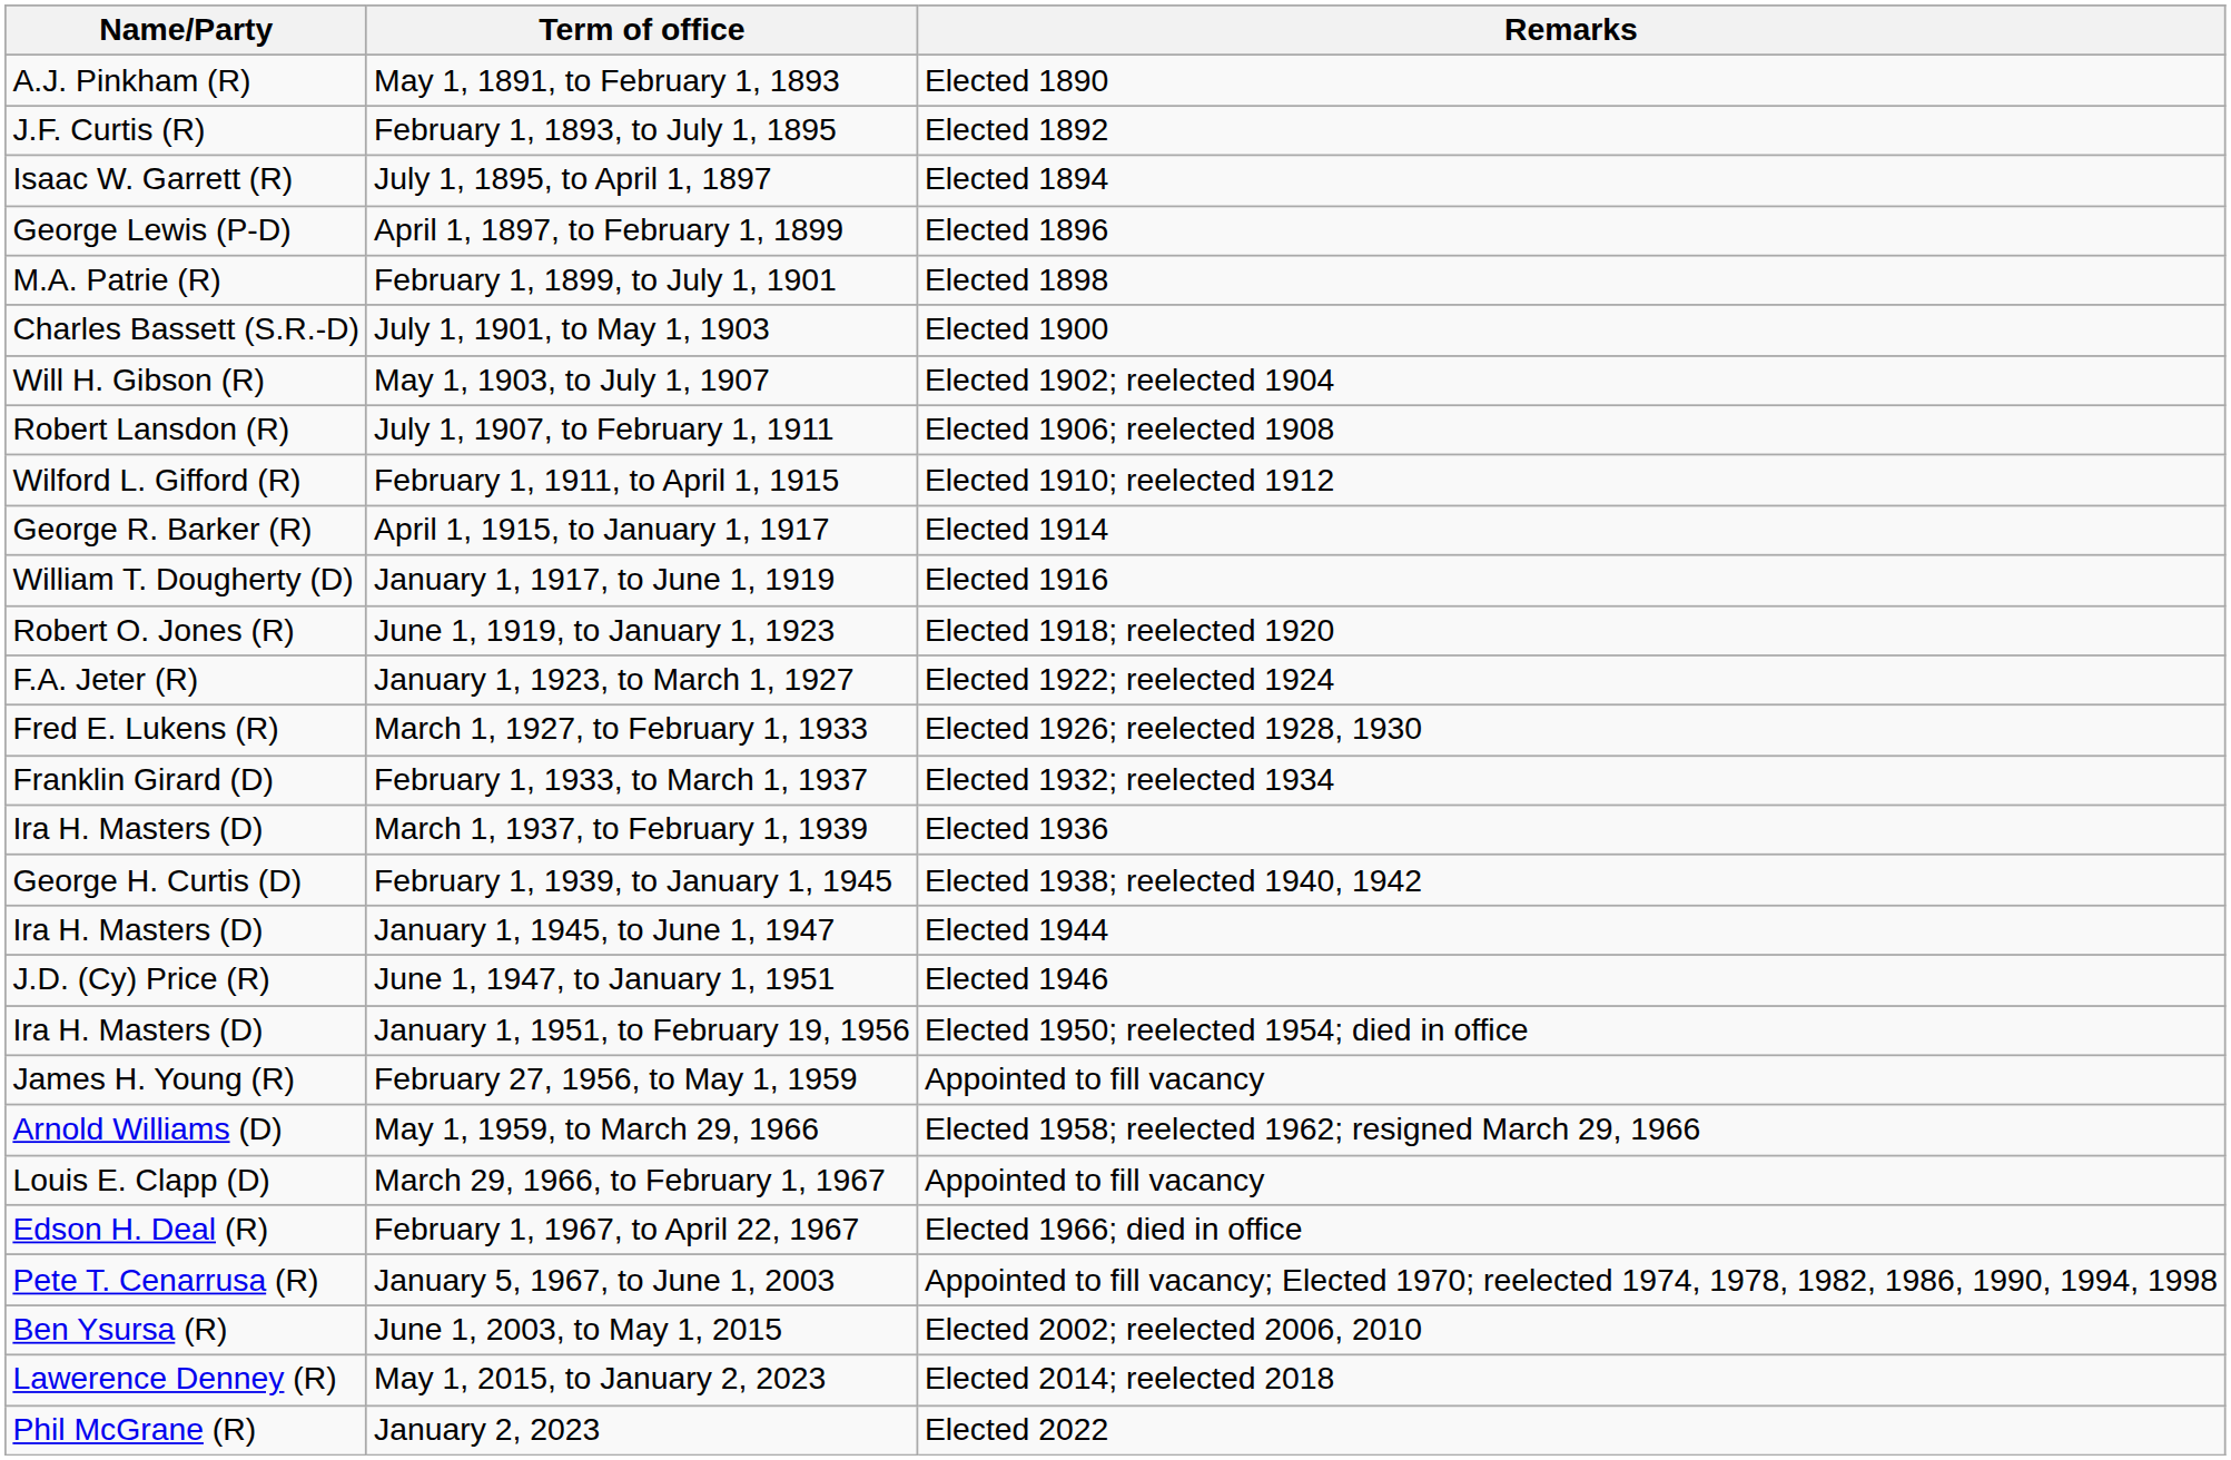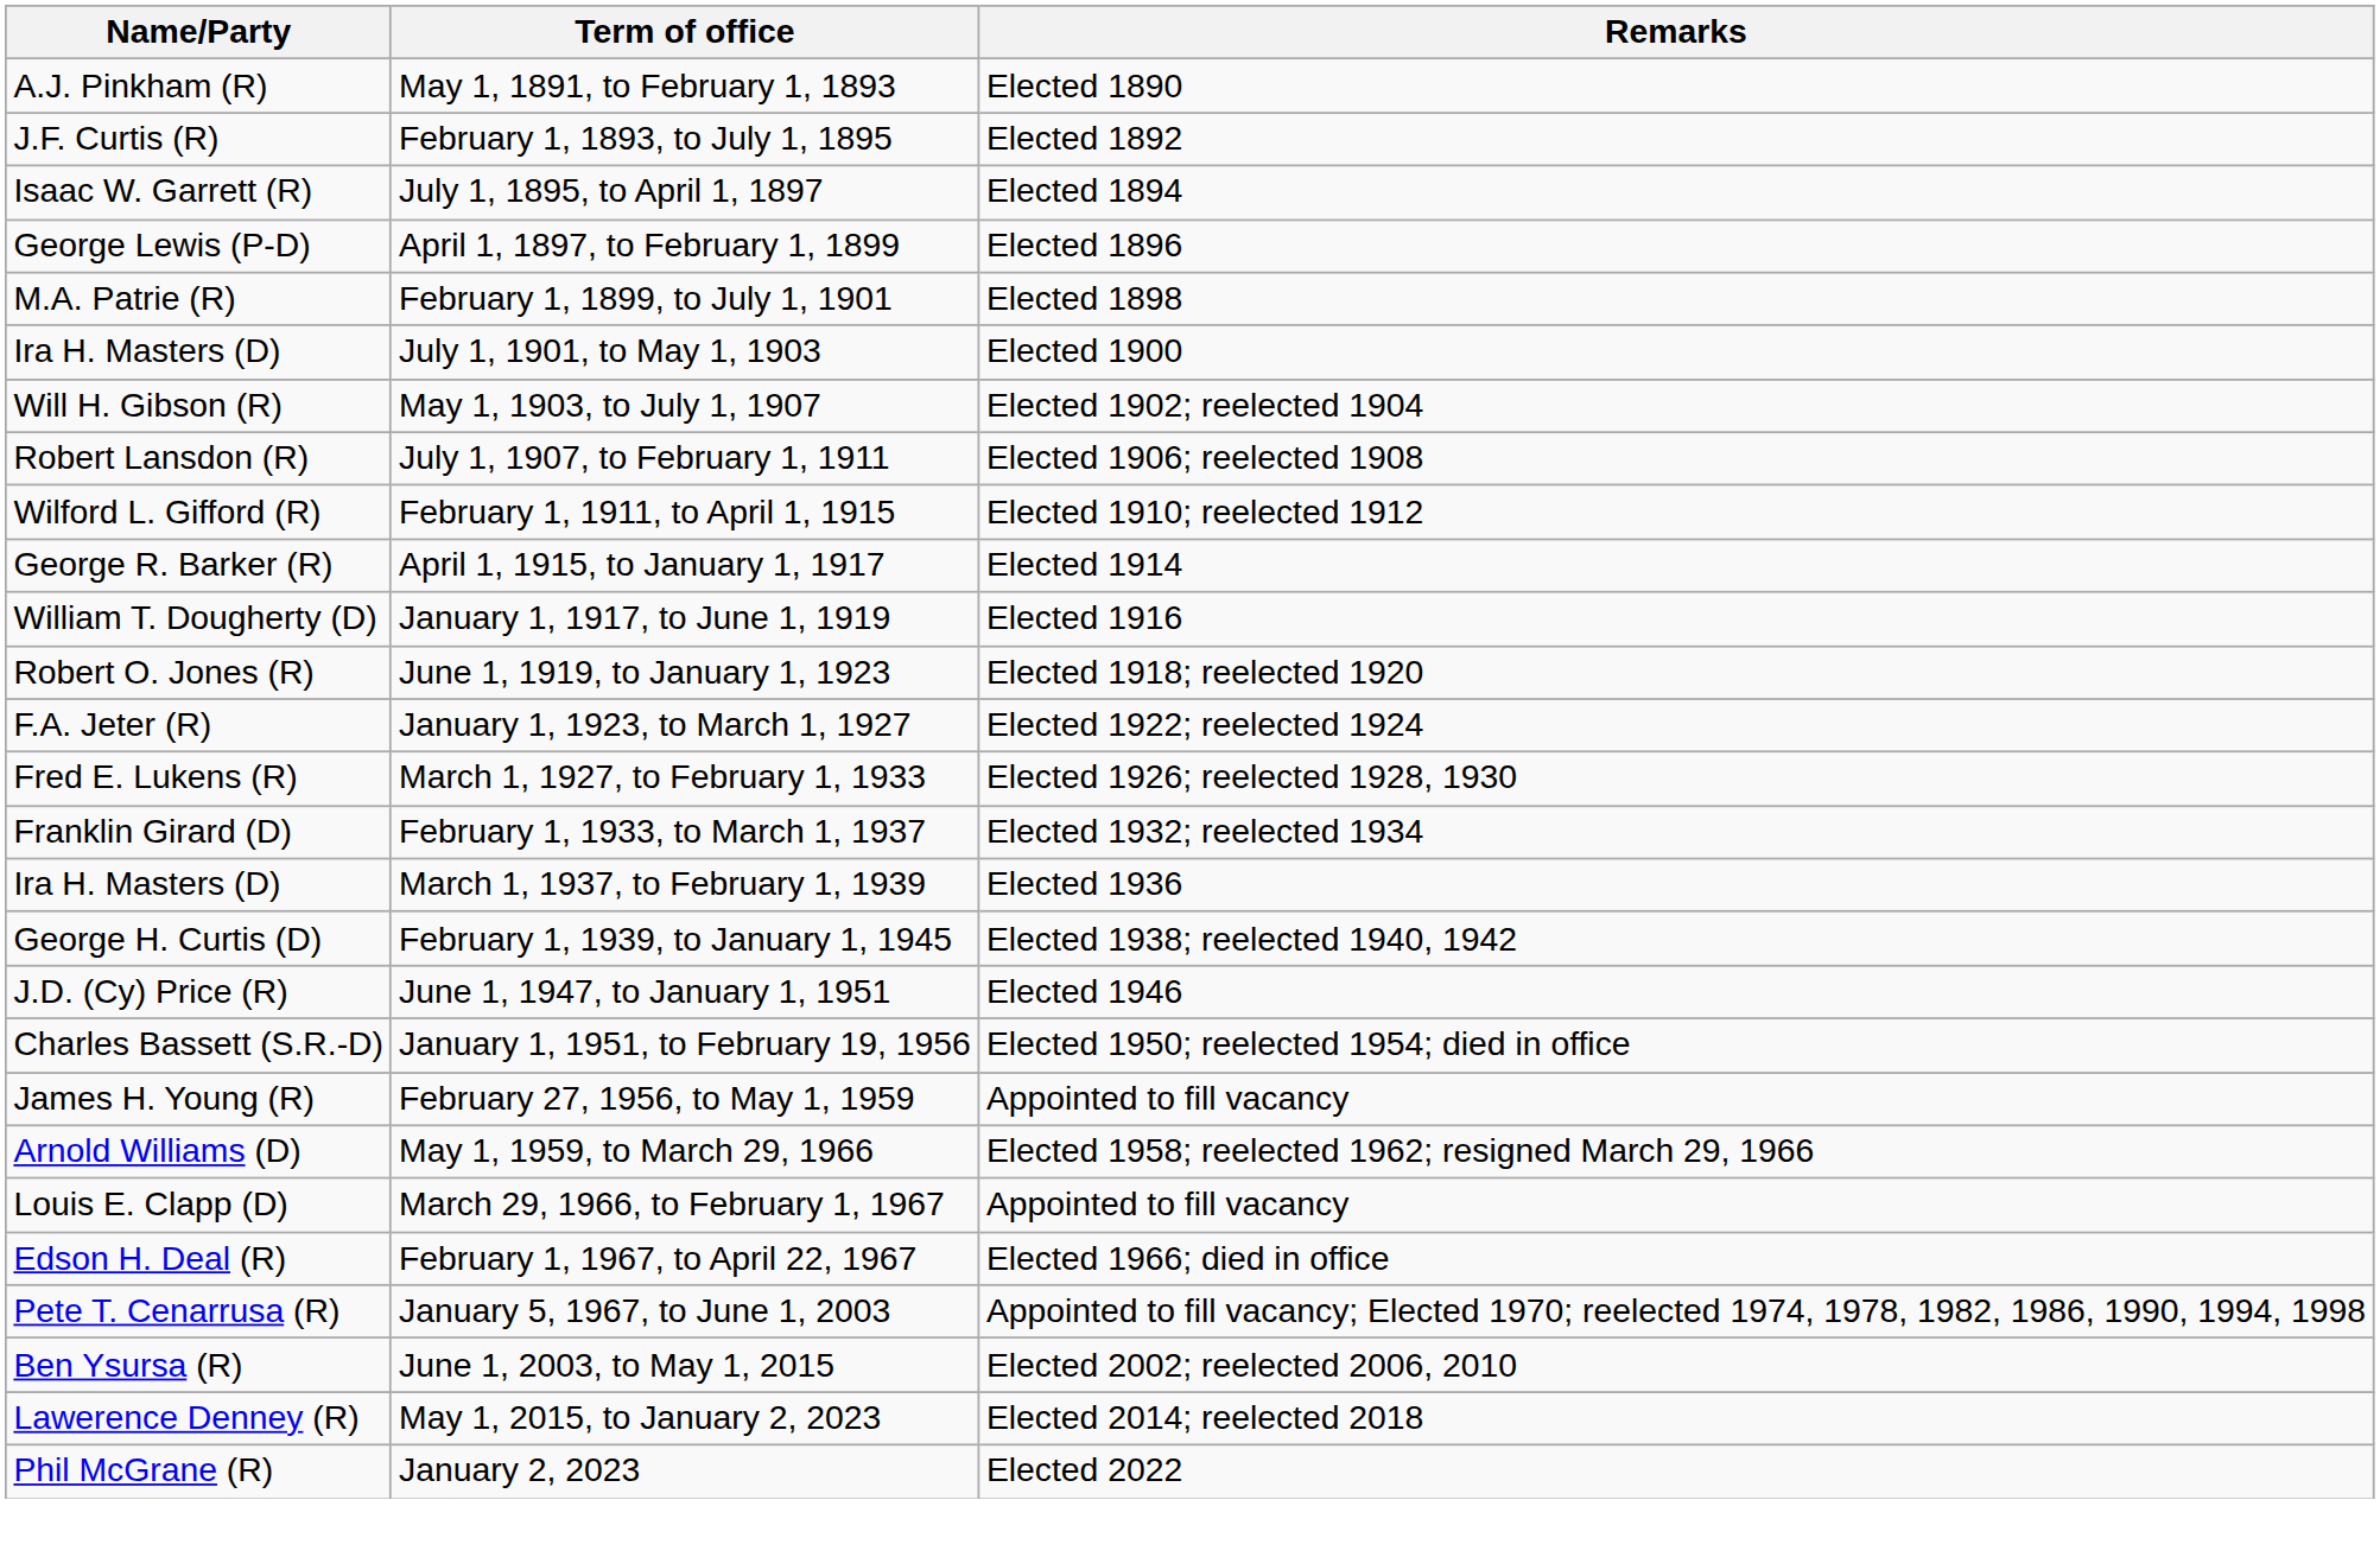 <table class="wikitable">
 <tr>
 <th>Name/Party</th>
 <th>Term of office</th>
 <th>Remarks</th>
 </tr>
 <tr>
 <td>A.J. Pinkham (R)</td>
 <td>May 1, 1891, to February 1, 1893</td>
 <td>Elected 1890</td>
 </tr>
 <tr>
 <td>J.F. Curtis (R)</td>
 <td>February 1, 1893, to July 1, 1895</td>
 <td>Elected 1892</td>
 </tr>
 <tr>
 <td>Isaac W. Garrett (R)</td>
 <td>July 1, 1895, to April 1, 1897</td>
 <td>Elected 1894</td>
 </tr>
 <tr>
 <td>George Lewis (P-D)</td>
 <td>April 1, 1897, to February 1, 1899</td>
 <td>Elected 1896</td>
 </tr>
 <tr>
 <td>M.A. Patrie (R)</td>
 <td>February 1, 1899, to July 1, 1901</td>
 <td>Elected 1898</td>
 </tr>
 <tr>
-<td>Charles Bassett (S.R.-D)</td>
+<td>Ira H. Masters (D)</td>
 <td>July 1, 1901, to May 1, 1903</td>
 <td>Elected 1900</td>
 </tr>
 <tr>
 <td>Will H. Gibson (R)</td>
 <td>May 1, 1903, to July 1, 1907</td>
 <td>Elected 1902; reelected 1904</td>
 </tr>
 <tr>
 <td>Robert Lansdon (R)</td>
 <td>July 1, 1907, to February 1, 1911</td>
 <td>Elected 1906; reelected 1908</td>
 </tr>
 <tr>
 <td>Wilford L. Gifford (R)</td>
 <td>February 1, 1911, to April 1, 1915</td>
 <td>Elected 1910; reelected 1912</td>
 </tr>
 <tr>
 <td>George R. Barker (R)</td>
 <td>April 1, 1915, to January 1, 1917</td>
 <td>Elected 1914</td>
 </tr>
 <tr>
 <td>William T. Dougherty (D)</td>
 <td>January 1, 1917, to June 1, 1919</td>
 <td>Elected 1916</td>
 </tr>
 <tr>
 <td>Robert O. Jones (R)</td>
 <td>June 1, 1919, to January 1, 1923</td>
 <td>Elected 1918; reelected 1920</td>
 </tr>
 <tr>
 <td>F.A. Jeter (R)</td>
 <td>January 1, 1923, to March 1, 1927</td>
 <td>Elected 1922; reelected 1924</td>
 </tr>
 <tr>
 <td>Fred E. Lukens (R)</td>
 <td>March 1, 1927, to February 1, 1933</td>
 <td>Elected 1926; reelected 1928, 1930</td>
 </tr>
 <tr>
 <td>Franklin Girard (D)</td>
 <td>February 1, 1933, to March 1, 1937</td>
 <td>Elected 1932; reelected 1934</td>
 </tr>
 <tr>
 <td>Ira H. Masters (D)</td>
 <td>March 1, 1937, to February 1, 1939</td>
 <td>Elected 1936</td>
 </tr>
 <tr>
 <td>George H. Curtis (D)</td>
 <td>February 1, 1939, to January 1, 1945</td>
 <td>Elected 1938; reelected 1940, 1942</td>
 </tr>
 <tr>
-<td>Ira H. Masters (D)</td>
-<td>January 1, 1945, to June 1, 1947</td>
-<td>Elected 1944</td>
-</tr>
-<tr>
 <td>J.D. (Cy) Price (R)</td>
 <td>June 1, 1947, to January 1, 1951</td>
 <td>Elected 1946 </td>
 </tr>
 <tr>
-<td>Ira H. Masters (D)</td>
+<td>Charles Bassett (S.R.-D)</td>
 <td>January 1, 1951, to February 19, 1956</td>
 <td>Elected 1950; reelected 1954; died in office</td>
 </tr>
 <tr>
 <td>James H. Young (R)</td>
 <td>February 27, 1956, to May 1, 1959</td>
 <td>Appointed to fill vacancy</td>
 </tr>
 <tr>
 <td><a href='#'>Arnold Williams</a> (D)</td>
 <td>May 1, 1959, to March 29, 1966</td>
 <td>Elected 1958; reelected 1962; resigned March 29, 1966</td>
 </tr>
 <tr>
 <td>Louis E. Clapp  (D)</td>
 <td>March 29, 1966, to February 1, 1967</td>
 <td>Appointed to fill vacancy</td>
 </tr>
 <tr>
 <td><a href='#'>Edson H. Deal</a> (R)</td>
 <td>February 1, 1967, to April 22, 1967</td>
 <td>Elected 1966; died in office</td>
 </tr>
 <tr>
 <td><a href='#'>Pete T. Cenarrusa</a> (R)</td>
 <td>January 5, 1967, to June 1, 2003</td>
 <td>Appointed to fill vacancy; Elected 1970; reelected 1974, 1978, 1982, 1986, 1990, 1994, 1998</td>
 </tr>
 <tr>
 <td><a href='#'>Ben Ysursa</a> (R)</td>
 <td>June 1, 2003, to May 1, 2015</td>
 <td>Elected 2002; reelected 2006, 2010</td>
 </tr>
 <tr>
 <td><a href='#'>Lawerence Denney</a> (R)</td>
 <td>May 1, 2015, to January 2, 2023</td>
 <td>Elected 2014; reelected 2018</td>
 </tr>
 <tr>
 <td><a href='#'>Phil McGrane</a> (R)</td>
 <td>January 2, 2023</td>
 <td>Elected 2022</td>
 </tr>
 </table>
